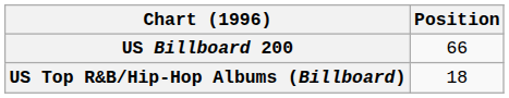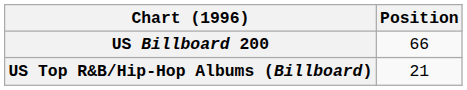 <table class="wikitable sortable plainrowheaders" style="text-align:center">
 <tr>
 <th scope="col">Chart (1996)</th>
 <th scope="col">Position</th>
 </tr>
 <tr>
 <th scope="row">US <em>Billboard</em> 200</th>
 <td>66</td>
 </tr>
 <tr>
 <th scope="row">US Top R&B/Hip-Hop Albums (<em>Billboard</em>)</th>
-<td>18</td>
+<td>21</td>
 </tr>
 </table>
